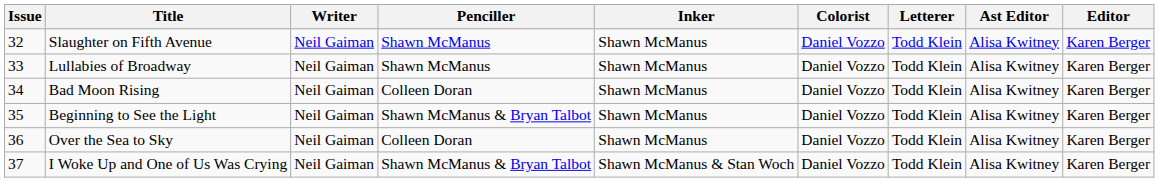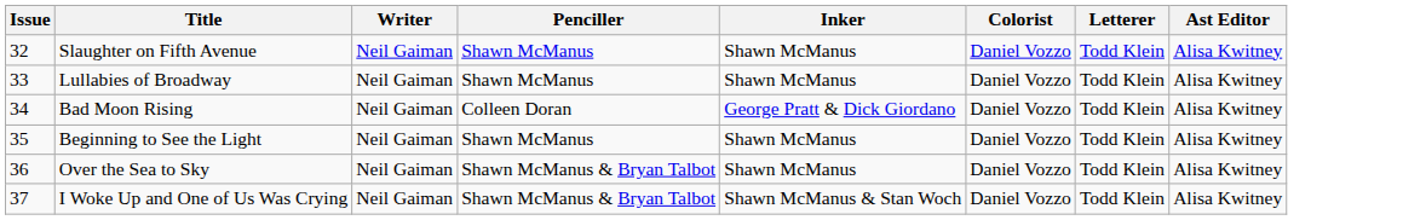 <table class="wikitable">
 <tr>
 <th>Issue</th>
 <th>Title</th>
 <th>Writer</th>
 <th>Penciller</th>
 <th>Inker</th>
 <th>Colorist</th>
 <th>Letterer</th>
 <th>Ast Editor</th>
-<th>Editor</th>
 </tr>
 <tr>
 <td>32</td>
 <td>Slaughter on Fifth Avenue</td>
 <td><a href='#'>Neil Gaiman</a></td>
 <td><a href='#'>Shawn McManus</a></td>
 <td>Shawn McManus</td>
 <td><a href='#'>Daniel Vozzo</a></td>
 <td><a href='#'>Todd Klein</a></td>
 <td><a href='#'>Alisa Kwitney</a></td>
-<td><a href='#'>Karen Berger</a></td>
 </tr>
 <tr>
 <td>33</td>
 <td>Lullabies of Broadway</td>
 <td>Neil Gaiman</td>
 <td>Shawn McManus</td>
 <td>Shawn McManus</td>
 <td>Daniel Vozzo</td>
 <td>Todd Klein</td>
 <td>Alisa Kwitney</td>
-<td>Karen Berger</td>
 </tr>
 <tr>
 <td>34</td>
 <td>Bad Moon Rising</td>
 <td>Neil Gaiman</td>
 <td>Colleen Doran</td>
+<td><a href='#'>George Pratt</a> & <a href='#'>Dick Giordano</a></td>
+<td>Daniel Vozzo</td>
+<td>Todd Klein</td>
+<td>Alisa Kwitney</td>
+</tr>
+<tr>
+<td>35</td>
+<td>Beginning to See the Light</td>
+<td>Neil Gaiman</td>
+<td>Shawn McManus</td>
 <td>Shawn McManus</td>
 <td>Daniel Vozzo</td>
 <td>Todd Klein</td>
 <td>Alisa Kwitney</td>
-<td>Karen Berger</td>
 </tr>
 <tr>
-<td>35</td>
-<td>Beginning to See the Light</td>
+<td>36</td>
+<td>Over the Sea to Sky</td>
 <td>Neil Gaiman</td>
 <td>Shawn McManus & <a href='#'>Bryan Talbot</a></td>
 <td>Shawn McManus</td>
 <td>Daniel Vozzo</td>
 <td>Todd Klein</td>
 <td>Alisa Kwitney</td>
-<td>Karen Berger</td>
-</tr>
-<tr>
-<td>36</td>
-<td>Over the Sea to Sky</td>
-<td>Neil Gaiman</td>
-<td>Colleen Doran</td>
-<td>Shawn McManus</td>
-<td>Daniel Vozzo</td>
-<td>Todd Klein</td>
-<td>Alisa Kwitney</td>
-<td>Karen Berger</td>
 </tr>
 <tr>
 <td>37</td>
 <td>I Woke Up and One of Us Was Crying</td>
 <td>Neil Gaiman</td>
 <td>Shawn McManus & <a href='#'>Bryan Talbot</a></td>
 <td>Shawn McManus & Stan Woch</td>
 <td>Daniel Vozzo</td>
 <td>Todd Klein</td>
 <td>Alisa Kwitney</td>
-<td>Karen Berger</td>
 </tr>
 </table>
